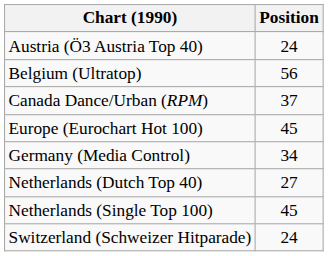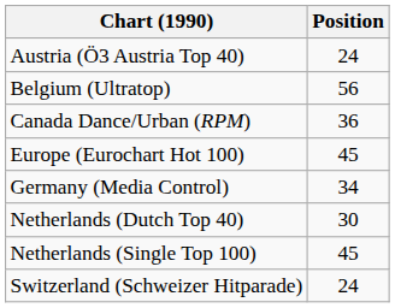 <table class="wikitable sortable">
 <tr>
 <th>Chart (1990)</th>
 <th>Position</th>
 </tr>
 <tr>
 <td>Austria (Ö3 Austria Top 40)</td>
 <td align="center">24</td>
 </tr>
 <tr>
 <td>Belgium (Ultratop)</td>
 <td align="center">56</td>
 </tr>
 <tr>
 <td>Canada Dance/Urban (<em>RPM</em>)</td>
-<td align="center">37</td>
+<td align="center">36</td>
 </tr>
 <tr>
 <td>Europe (Eurochart Hot 100)</td>
 <td align="center">45</td>
 </tr>
 <tr>
 <td>Germany (Media Control)</td>
 <td align="center">34</td>
 </tr>
 <tr>
 <td>Netherlands (Dutch Top 40)</td>
-<td align="center">27</td>
+<td align="center">30</td>
 </tr>
 <tr>
 <td>Netherlands (Single Top 100)</td>
 <td align="center">45</td>
 </tr>
 <tr>
 <td>Switzerland (Schweizer Hitparade)</td>
 <td align="center">24</td>
 </tr>
 </table>
